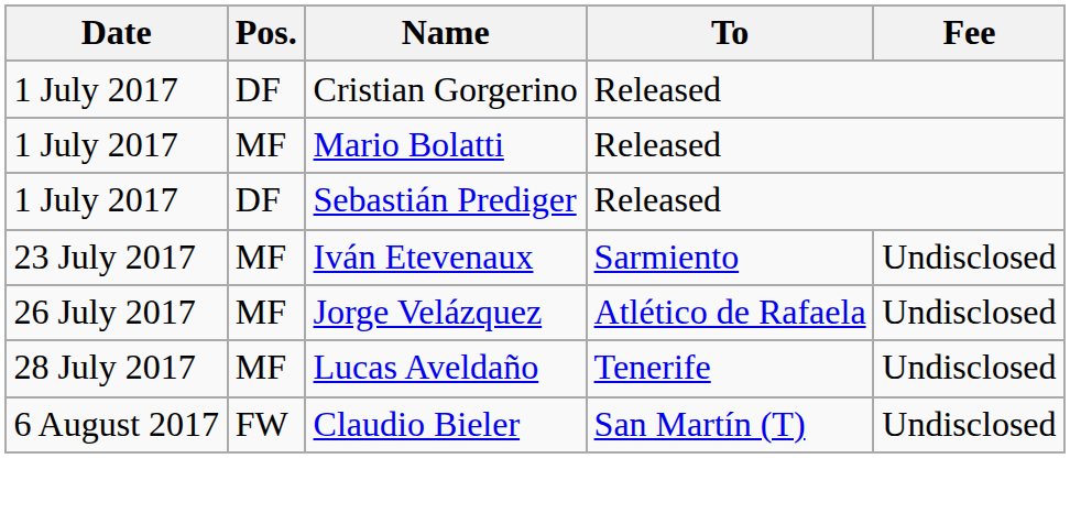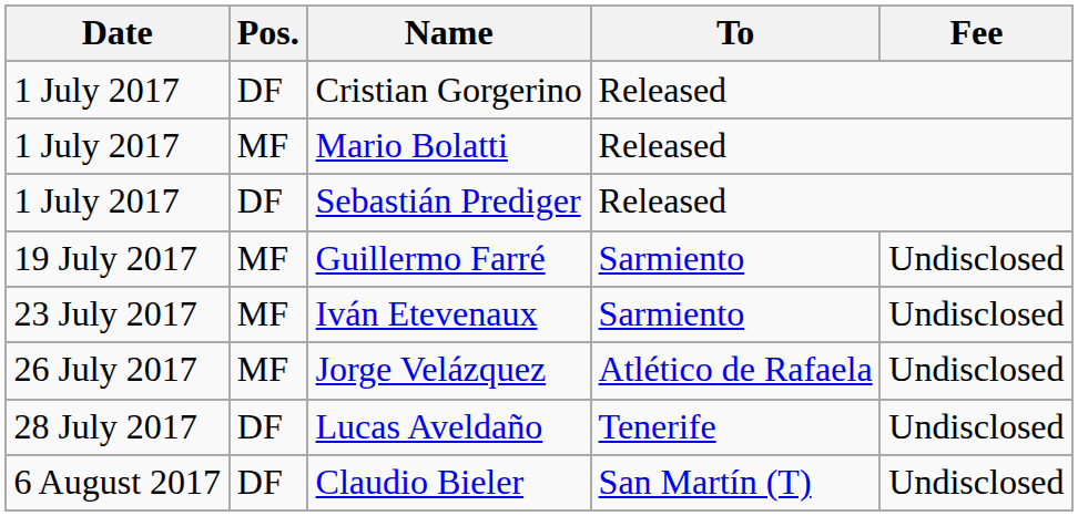 <table class="wikitable">
 <tr>
 <th>Date</th>
 <th>Pos.</th>
 <th>Name</th>
 <th>To</th>
 <th>Fee</th>
 </tr>
 <tr>
 <td>1 July 2017</td>
 <td>DF</td>
 <td> Cristian Gorgerino</td>
 <td colspan="2">Released</td>
 </tr>
 <tr>
 <td>1 July 2017</td>
 <td>MF</td>
 <td> <a href='#'>Mario Bolatti</a></td>
 <td colspan="2">Released</td>
 </tr>
 <tr>
 <td>1 July 2017</td>
 <td>DF</td>
 <td> <a href='#'>Sebastián Prediger</a></td>
 <td colspan="2">Released</td>
 </tr>
 <tr>
+<td>19 July 2017</td>
+<td>MF</td>
+<td> <a href='#'>Guillermo Farré</a></td>
+<td> <a href='#'>Sarmiento</a></td>
+<td>Undisclosed</td>
+</tr>
+<tr>
 <td>23 July 2017</td>
 <td>MF</td>
 <td> <a href='#'>Iván Etevenaux</a></td>
 <td> <a href='#'>Sarmiento</a></td>
 <td>Undisclosed</td>
 </tr>
 <tr>
 <td>26 July 2017</td>
 <td>MF</td>
 <td> <a href='#'>Jorge Velázquez</a></td>
 <td> <a href='#'>Atlético de Rafaela</a></td>
 <td>Undisclosed</td>
 </tr>
 <tr>
 <td>28 July 2017</td>
-<td>MF</td>
+<td>DF</td>
 <td> <a href='#'>Lucas Aveldaño</a></td>
 <td> <a href='#'>Tenerife</a></td>
 <td>Undisclosed</td>
 </tr>
 <tr>
 <td>6 August 2017</td>
-<td>FW</td>
+<td>DF</td>
 <td> <a href='#'>Claudio Bieler</a></td>
 <td> <a href='#'>San Martín (T)</a></td>
 <td>Undisclosed</td>
 </tr>
 </table>
